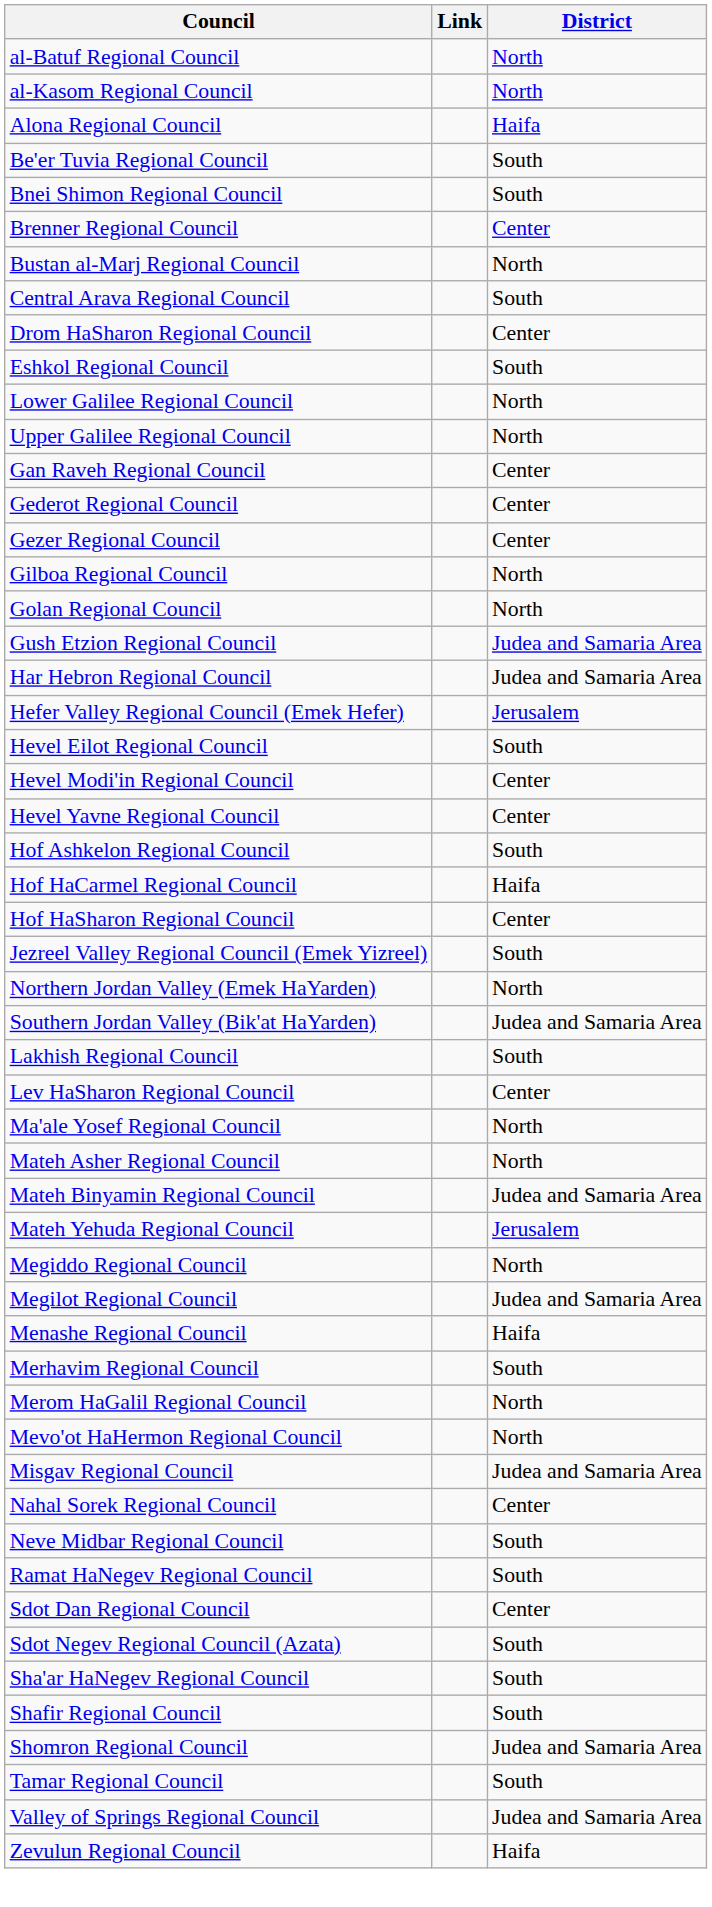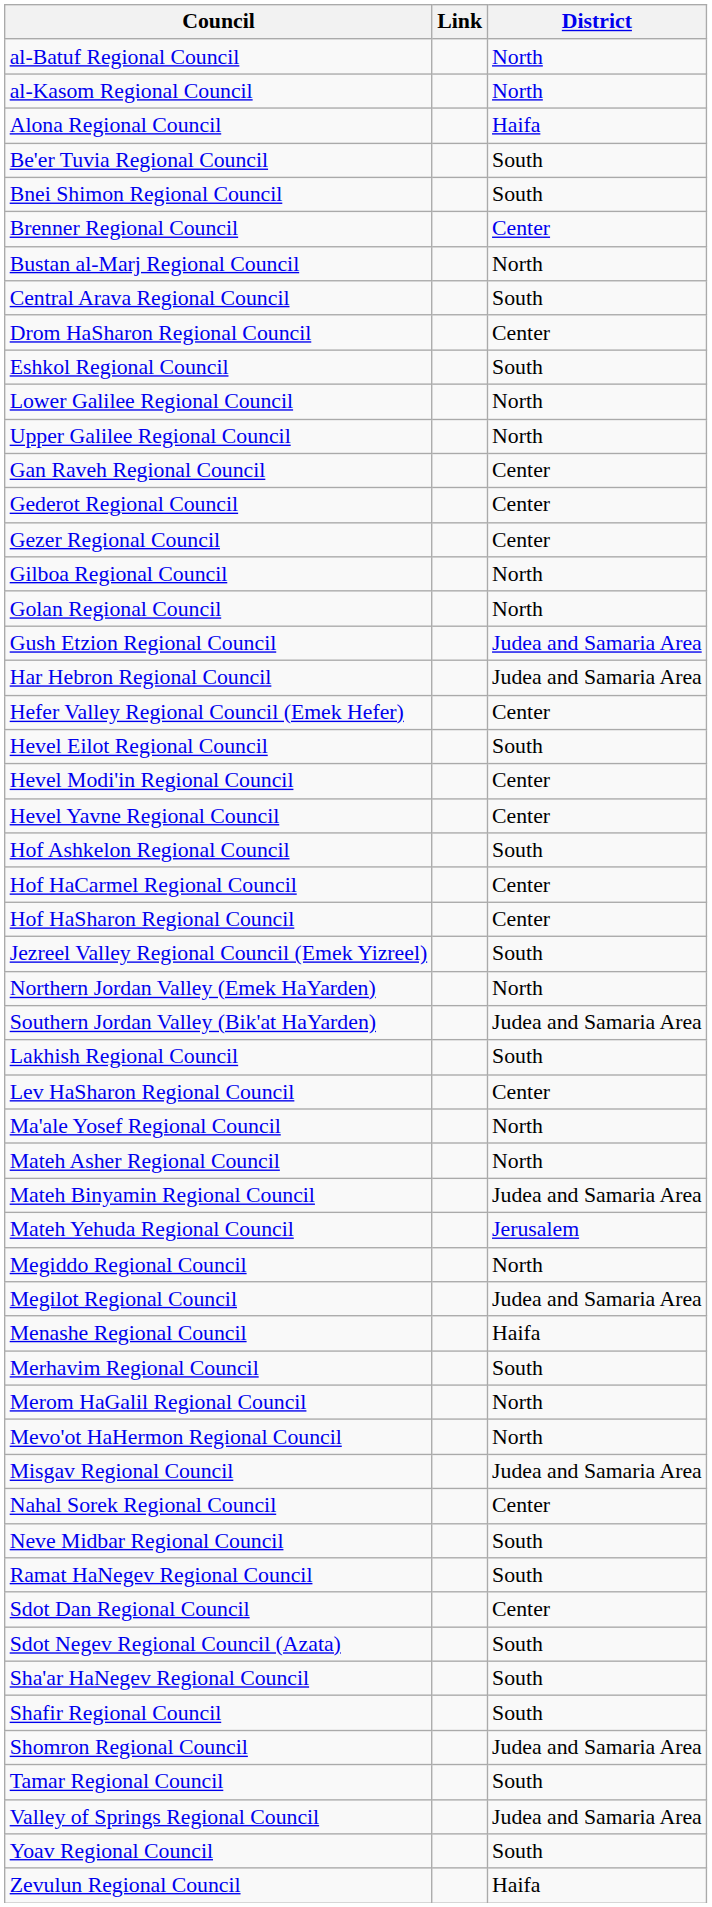 <table class="wikitable sortable">
 <tr>
 <th>Council</th>
 <th>Link</th>
 <th><a href='#'>District</a></th>
 </tr>
 <tr>
 <td><a href='#'>al-Batuf Regional Council</a></td>
 <td></td>
 <td><a href='#'>North</a></td>
 </tr>
 <tr>
 <td><a href='#'>al-Kasom Regional Council</a></td>
 <td></td>
 <td><a href='#'>North</a></td>
 </tr>
 <tr>
 <td><a href='#'>Alona Regional Council</a></td>
 <td></td>
 <td><a href='#'>Haifa</a></td>
 </tr>
 <tr>
 <td><a href='#'>Be'er Tuvia Regional Council</a></td>
 <td></td>
 <td>South</td>
 </tr>
 <tr>
 <td><a href='#'>Bnei Shimon Regional Council</a></td>
 <td></td>
 <td>South</td>
 </tr>
 <tr>
 <td><a href='#'>Brenner Regional Council</a></td>
 <td> </td>
 <td><a href='#'>Center</a></td>
 </tr>
 <tr>
 <td><a href='#'>Bustan al-Marj Regional Council</a></td>
 <td></td>
 <td>North</td>
 </tr>
 <tr>
 <td><a href='#'>Central Arava Regional Council</a></td>
 <td></td>
 <td>South</td>
 </tr>
 <tr>
 <td><a href='#'>Drom HaSharon Regional Council</a></td>
 <td></td>
 <td>Center</td>
 </tr>
 <tr>
 <td><a href='#'>Eshkol Regional Council</a></td>
 <td></td>
 <td>South</td>
 </tr>
 <tr>
 <td><a href='#'>Lower Galilee Regional Council</a></td>
 <td> </td>
 <td>North</td>
 </tr>
 <tr>
 <td><a href='#'>Upper Galilee Regional Council</a></td>
 <td></td>
 <td>North</td>
 </tr>
 <tr>
 <td><a href='#'>Gan Raveh Regional Council</a></td>
 <td> </td>
 <td>Center</td>
 </tr>
 <tr>
 <td><a href='#'>Gederot Regional Council</a></td>
 <td></td>
 <td>Center</td>
 </tr>
 <tr>
 <td><a href='#'>Gezer Regional Council</a></td>
 <td></td>
 <td>Center</td>
 </tr>
 <tr>
 <td><a href='#'>Gilboa Regional Council</a></td>
 <td></td>
 <td>North</td>
 </tr>
 <tr>
 <td><a href='#'>Golan Regional Council</a></td>
 <td> </td>
 <td>North</td>
 </tr>
 <tr>
 <td><a href='#'>Gush Etzion Regional Council</a></td>
 <td></td>
 <td><a href='#'>Judea and Samaria Area</a></td>
 </tr>
 <tr>
 <td><a href='#'>Har Hebron Regional Council</a></td>
 <td> </td>
 <td>Judea and Samaria Area</td>
 </tr>
 <tr>
 <td><a href='#'>Hefer Valley Regional Council (Emek Hefer)</a></td>
 <td></td>
-<td><a href='#'>Jerusalem</a></td>
+<td>Center</td>
 </tr>
 <tr>
 <td><a href='#'>Hevel Eilot Regional Council</a></td>
 <td></td>
 <td>South</td>
 </tr>
 <tr>
 <td><a href='#'>Hevel Modi'in Regional Council</a></td>
 <td> </td>
 <td>Center</td>
 </tr>
 <tr>
 <td><a href='#'>Hevel Yavne Regional Council</a></td>
 <td></td>
 <td>Center</td>
 </tr>
 <tr>
 <td><a href='#'>Hof Ashkelon Regional Council</a></td>
 <td></td>
 <td>South</td>
 </tr>
 <tr>
 <td><a href='#'>Hof HaCarmel Regional Council</a></td>
 <td></td>
-<td>Haifa</td>
+<td>Center</td>
 </tr>
 <tr>
 <td><a href='#'>Hof HaSharon Regional Council</a></td>
 <td></td>
 <td>Center</td>
 </tr>
 <tr>
 <td><a href='#'>Jezreel Valley Regional Council (Emek Yizreel)</a></td>
 <td></td>
 <td>South</td>
 </tr>
 <tr>
 <td><a href='#'>Northern Jordan Valley (Emek HaYarden)</a></td>
 <td></td>
 <td>North</td>
 </tr>
 <tr>
 <td><a href='#'>Southern Jordan Valley (Bik'at HaYarden)</a></td>
 <td></td>
 <td>Judea and Samaria Area</td>
 </tr>
 <tr>
 <td><a href='#'>Lakhish Regional Council</a></td>
 <td></td>
 <td>South</td>
 </tr>
 <tr>
 <td><a href='#'>Lev HaSharon Regional Council</a></td>
 <td></td>
 <td>Center</td>
 </tr>
 <tr>
 <td><a href='#'>Ma'ale Yosef Regional Council</a></td>
 <td></td>
 <td>North</td>
 </tr>
 <tr>
 <td><a href='#'>Mateh Asher Regional Council</a></td>
 <td></td>
 <td>North</td>
 </tr>
 <tr>
 <td><a href='#'>Mateh Binyamin Regional Council</a></td>
 <td></td>
 <td>Judea and Samaria Area</td>
 </tr>
 <tr>
 <td><a href='#'>Mateh Yehuda Regional Council</a></td>
 <td></td>
 <td><a href='#'>Jerusalem</a></td>
 </tr>
 <tr>
 <td><a href='#'>Megiddo Regional Council</a></td>
 <td></td>
 <td>North</td>
 </tr>
 <tr>
 <td><a href='#'>Megilot Regional Council</a></td>
 <td></td>
 <td>Judea and Samaria Area</td>
 </tr>
 <tr>
 <td><a href='#'>Menashe Regional Council</a></td>
 <td> </td>
 <td>Haifa</td>
 </tr>
 <tr>
 <td><a href='#'>Merhavim Regional Council</a></td>
 <td></td>
 <td>South</td>
 </tr>
 <tr>
 <td><a href='#'>Merom HaGalil Regional Council</a></td>
 <td></td>
 <td>North</td>
 </tr>
 <tr>
 <td><a href='#'>Mevo'ot HaHermon Regional Council</a></td>
 <td></td>
 <td>North</td>
 </tr>
 <tr>
 <td><a href='#'>Misgav Regional Council</a></td>
 <td></td>
 <td>Judea and Samaria Area</td>
 </tr>
 <tr>
 <td><a href='#'>Nahal Sorek Regional Council</a></td>
 <td></td>
 <td>Center</td>
 </tr>
 <tr>
 <td><a href='#'>Neve Midbar Regional Council</a></td>
 <td></td>
 <td>South</td>
 </tr>
 <tr>
 <td><a href='#'>Ramat HaNegev Regional Council</a></td>
 <td></td>
 <td>South</td>
 </tr>
 <tr>
 <td><a href='#'>Sdot Dan Regional Council</a></td>
 <td></td>
 <td>Center</td>
 </tr>
 <tr>
 <td><a href='#'>Sdot Negev Regional Council (Azata)</a></td>
 <td></td>
 <td>South</td>
 </tr>
 <tr>
 <td><a href='#'>Sha'ar HaNegev Regional Council</a></td>
 <td></td>
 <td>South</td>
 </tr>
 <tr>
 <td><a href='#'>Shafir Regional Council</a></td>
 <td></td>
 <td>South</td>
 </tr>
 <tr>
 <td><a href='#'>Shomron Regional Council</a></td>
 <td></td>
 <td>Judea and Samaria Area</td>
 </tr>
 <tr>
 <td><a href='#'>Tamar Regional Council</a></td>
 <td></td>
 <td>South</td>
 </tr>
 <tr>
 <td><a href='#'>Valley of Springs Regional Council</a></td>
 <td></td>
 <td>Judea and Samaria Area</td>
 </tr>
 <tr>
+<td><a href='#'>Yoav Regional Council</a></td>
+<td></td>
+<td>South</td>
+</tr>
+<tr>
 <td><a href='#'>Zevulun Regional Council</a></td>
 <td></td>
 <td>Haifa</td>
 </tr>
 </table>
